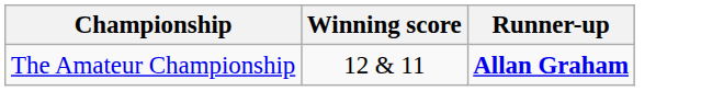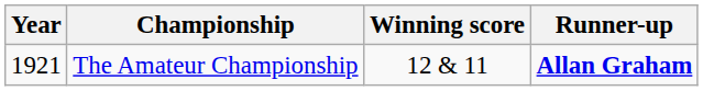 <table class="wikitable">
 <tr>
+<th>Year</th>
 <th>Championship</th>
 <th>Winning score</th>
 <th>Runner-up</th>
 </tr>
 <tr>
+<td>1921</td>
 <td><a href='#'>The Amateur Championship</a></td>
 <td align=center>12 & 11</td>
 <td><strong> <a href='#'>Allan Graham</a></strong></td>
 </tr>
 </table>
